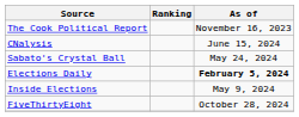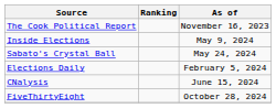 <table class="wikitable" style="text-align:center">
 <tr>
 <th>Source</th>
 <th>Ranking</th>
 <th>As of</th>
 </tr>
 <tr>
 <td align=left><a href='#'>The Cook Political Report</a></td>
 <td></td>
 <td>November 16, 2023</td>
 </tr>
 <tr>
-<td align=left><a href='#'>CNalysis</a></td>
+<td align=left><a href='#'>Inside Elections</a></td>
 <td></td>
-<td>June 15, 2024</td>
+<td>May 9, 2024</td>
 </tr>
 <tr>
 <td align=left><a href='#'>Sabato's Crystal Ball</a></td>
 <td></td>
 <td>May 24, 2024</td>
 </tr>
 <tr>
 <td align=left><a href='#'>Elections Daily</a></td>
 <td></td>
-<td><strong>February 5, 2024</strong></td>
+<td>February 5, 2024</td>
 </tr>
 <tr>
-<td align=left><a href='#'>Inside Elections</a></td>
+<td align=left><a href='#'>CNalysis</a></td>
 <td></td>
-<td>May 9, 2024</td>
+<td>June 15, 2024</td>
 </tr>
 <tr>
 <td align=left><a href='#'>FiveThirtyEight</a></td>
 <td></td>
 <td>October 28, 2024</td>
 </tr>
 <tr>
 </tr>
 </table>
